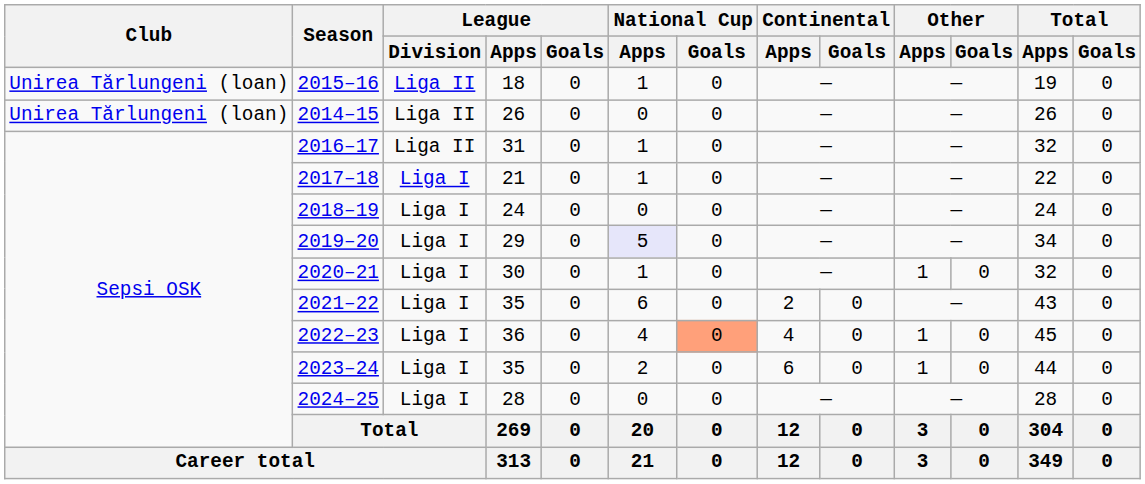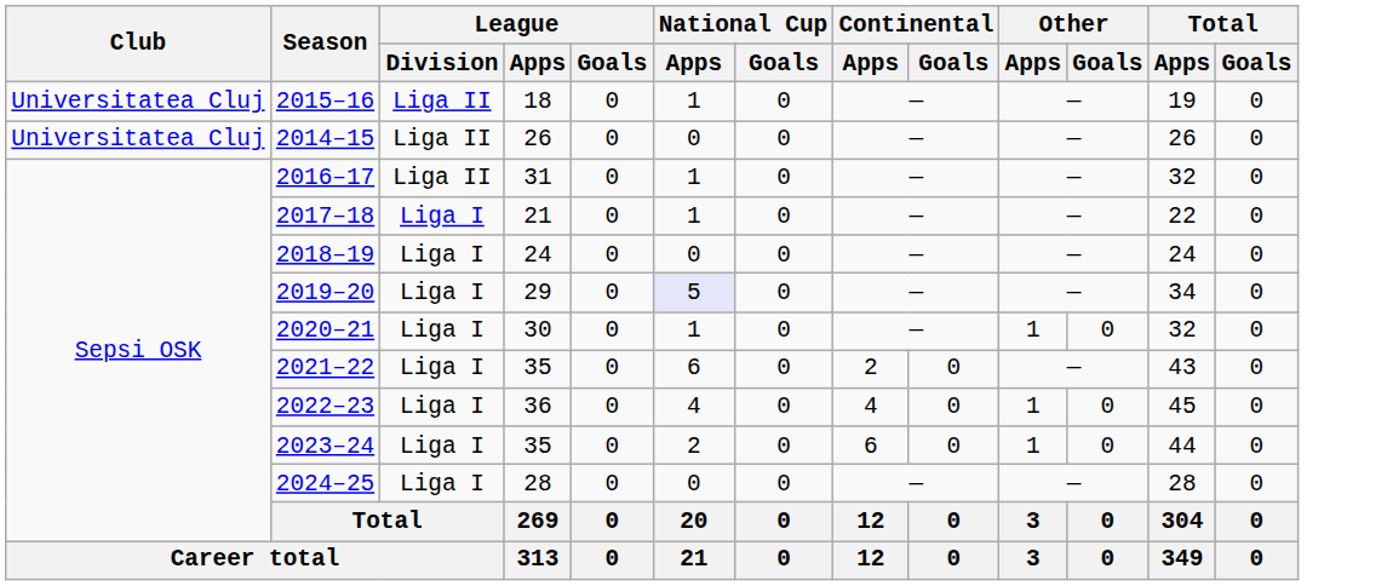 <table class="wikitable" style="text-align: center;">
 <tr>
 <th rowspan="2">Club</th>
 <th rowspan="2">Season</th>
 <th colspan="3">League</th>
 <th colspan="2">National Cup</th>
 <th colspan="2">Continental</th>
 <th colspan="2">Other</th>
 <th colspan="3">Total</th>
 </tr>
 <tr>
 <th>Division</th>
 <th>Apps</th>
 <th>Goals</th>
 <th>Apps</th>
 <th>Goals</th>
 <th>Apps</th>
 <th>Goals</th>
 <th>Apps</th>
 <th>Goals</th>
 <th>Apps</th>
 <th>Goals</th>
 </tr>
 <tr>
-<td><a href='#'>Unirea Tărlungeni</a> (loan)</td>
+<td><a href='#'>Universitatea Cluj</a></td>
 <td><a href='#'>2015–16</a></td>
 <td><a href='#'>Liga II</a></td>
 <td>18</td>
 <td>0</td>
 <td>1</td>
 <td>0</td>
 <td colspan="2">—</td>
 <td colspan="2">—</td>
 <td>19</td>
 <td>0</td>
 </tr>
 <tr>
-<td><a href='#'>Unirea Tărlungeni</a> (loan)</td>
+<td><a href='#'>Universitatea Cluj</a></td>
 <td><a href='#'>2014–15</a></td>
 <td>Liga II</td>
 <td>26</td>
 <td>0</td>
 <td>0</td>
 <td>0</td>
 <td colspan="2">—</td>
 <td colspan="2">—</td>
 <td>26</td>
 <td>0</td>
 </tr>
 <tr>
 <td rowspan=10><a href='#'>Sepsi OSK</a></td>
 <td><a href='#'>2016–17</a></td>
 <td>Liga II</td>
 <td>31</td>
 <td>0</td>
 <td>1</td>
 <td>0</td>
 <td colspan="2">—</td>
 <td colspan="2">—</td>
 <td>32</td>
 <td>0</td>
 </tr>
 <tr>
 <td><a href='#'>2017–18</a></td>
 <td><a href='#'>Liga I</a></td>
 <td>21</td>
 <td>0</td>
 <td>1</td>
 <td>0</td>
 <td colspan="2">—</td>
 <td colspan="2">—</td>
 <td>22</td>
 <td>0</td>
 </tr>
 <tr>
 <td><a href='#'>2018–19</a></td>
 <td>Liga I</td>
 <td>24</td>
 <td>0</td>
 <td>0</td>
 <td>0</td>
 <td colspan="2">—</td>
 <td colspan="2">—</td>
 <td>24</td>
 <td>0</td>
 </tr>
 <tr>
 <td><a href='#'>2019–20</a></td>
 <td>Liga I</td>
 <td>29</td>
 <td>0</td>
 <td style="background: lavender;">5</td>
 <td>0</td>
 <td colspan="2">—</td>
 <td colspan="2">—</td>
 <td>34</td>
 <td>0</td>
 </tr>
 <tr>
 <td><a href='#'>2020–21</a></td>
 <td>Liga I</td>
 <td>30</td>
 <td>0</td>
 <td>1</td>
 <td>0</td>
 <td colspan="2">—</td>
 <td>1</td>
 <td>0</td>
 <td>32</td>
 <td>0</td>
 </tr>
 <tr>
 <td><a href='#'>2021–22</a></td>
 <td>Liga I</td>
 <td>35</td>
 <td>0</td>
 <td>6</td>
 <td>0</td>
 <td>2</td>
 <td>0</td>
 <td colspan="2">—</td>
 <td>43</td>
 <td>0</td>
 </tr>
 <tr>
 <td><a href='#'>2022–23</a></td>
 <td>Liga I</td>
 <td>36</td>
 <td>0</td>
 <td>4</td>
-<td style="background: lightsalmon;">0</td>
+<td>0</td>
 <td>4</td>
 <td>0</td>
 <td>1</td>
 <td>0</td>
 <td>45</td>
 <td>0</td>
 </tr>
 <tr>
 <td><a href='#'>2023–24</a></td>
 <td>Liga I</td>
 <td>35</td>
 <td>0</td>
 <td>2</td>
 <td>0</td>
 <td>6</td>
 <td>0</td>
 <td>1</td>
 <td>0</td>
 <td>44</td>
 <td>0</td>
 </tr>
 <tr>
 <td><a href='#'>2024–25</a></td>
 <td>Liga I</td>
 <td>28</td>
 <td>0</td>
 <td>0</td>
 <td>0</td>
 <td colspan="2">—</td>
 <td colspan="2">—</td>
 <td>28</td>
 <td>0</td>
 </tr>
 <tr>
 <th colspan=2>Total</th>
 <th>269</th>
 <th>0</th>
 <th>20</th>
 <th>0</th>
 <th>12</th>
 <th>0</th>
 <th>3</th>
 <th>0</th>
 <th>304</th>
 <th>0</th>
 </tr>
 <tr>
 <th colspan=3>Career total</th>
 <th>313</th>
 <th>0</th>
 <th>21</th>
 <th>0</th>
 <th>12</th>
 <th>0</th>
 <th>3</th>
 <th>0</th>
 <th>349</th>
 <th>0</th>
 </tr>
 </table>
